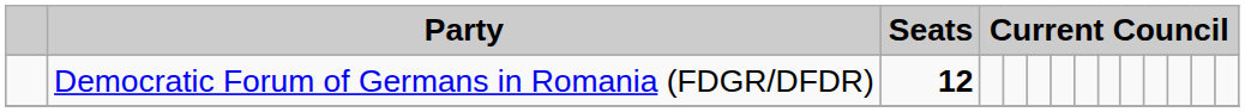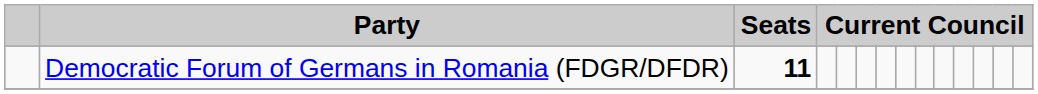 <table class="wikitable">
 <tr>
 <th style="background:#ccc">   </th>
 <th style="background:#ccc">Party</th>
 <th style="background:#ccc">Seats</th>
 <th style="background:#ccc" colspan="11">Current Council</th>
 </tr>
 <tr>
 <td>  </td>
 <td><a href='#'>Democratic Forum of Germans in Romania</a> (FDGR/DFDR)</td>
-<td style="text-align: right"><strong>12</strong></td>
+<td style="text-align: right"><strong>11</strong></td>
 <td>  </td>
 <td>  </td>
 <td>  </td>
 <td>  </td>
 <td>  </td>
 <td>  </td>
 <td>  </td>
 <td>  </td>
 <td>  </td>
 <td>  </td>
 <td>  </td>
 </tr>
 <tr>
 </tr>
 </table>
